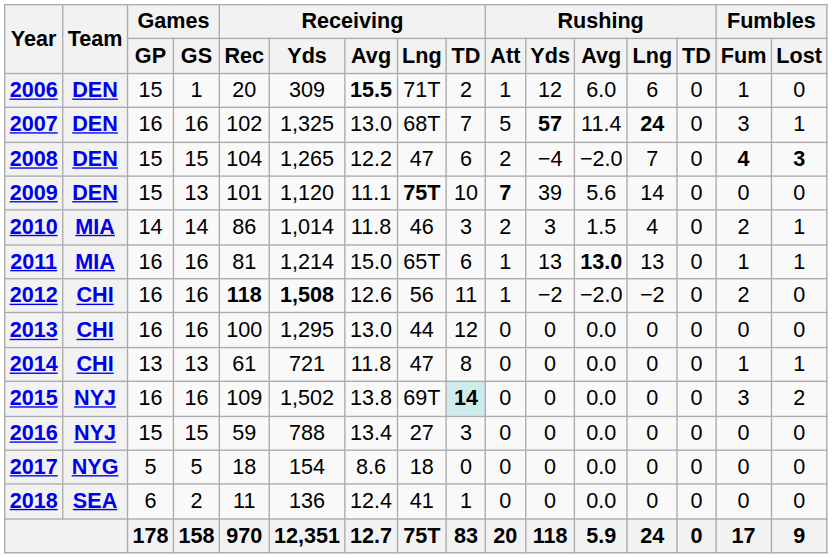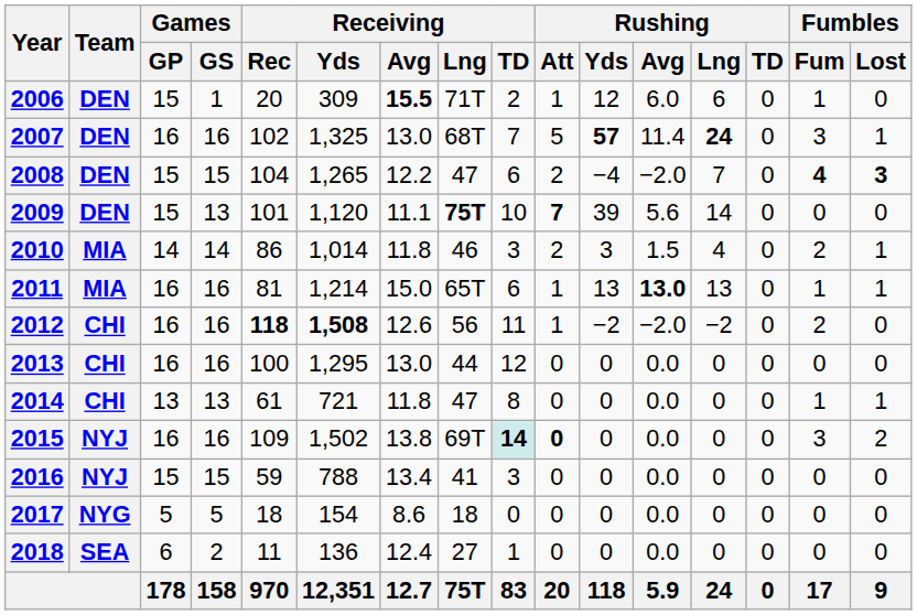 <table class=wikitable style="text-align:center;">
 <tr>
 <th rowspan="2">Year</th>
 <th rowspan="2">Team</th>
 <th colspan="2">Games</th>
 <th colspan="5">Receiving</th>
 <th colspan="5">Rushing</th>
 <th colspan="2">Fumbles</th>
 </tr>
 <tr>
 <th>GP</th>
 <th>GS</th>
 <th>Rec</th>
 <th>Yds</th>
 <th>Avg</th>
 <th>Lng</th>
 <th>TD</th>
 <th>Att</th>
 <th>Yds</th>
 <th>Avg</th>
 <th>Lng</th>
 <th>TD</th>
 <th>Fum</th>
 <th>Lost</th>
 </tr>
 <tr>
 <th><a href='#'>2006</a></th>
 <th><a href='#'>DEN</a></th>
 <td>15</td>
 <td>1</td>
 <td>20</td>
 <td>309</td>
 <td><strong>15.5</strong></td>
 <td>71T</td>
 <td>2</td>
 <td>1</td>
 <td>12</td>
 <td>6.0</td>
 <td>6</td>
 <td>0</td>
 <td>1</td>
 <td>0</td>
 </tr>
 <tr>
 <th><a href='#'>2007</a></th>
 <th><a href='#'>DEN</a></th>
 <td>16</td>
 <td>16</td>
 <td>102</td>
 <td>1,325</td>
 <td>13.0</td>
 <td>68T</td>
 <td>7</td>
 <td>5</td>
 <td><strong>57</strong></td>
 <td>11.4</td>
 <td><strong>24</strong></td>
 <td>0</td>
 <td>3</td>
 <td>1</td>
 </tr>
 <tr>
 <th><a href='#'>2008</a></th>
 <th><a href='#'>DEN</a></th>
 <td>15</td>
 <td>15</td>
 <td>104</td>
 <td>1,265</td>
 <td>12.2</td>
 <td>47</td>
 <td>6</td>
 <td>2</td>
 <td>−4</td>
 <td>−2.0</td>
 <td>7</td>
 <td>0</td>
 <td><strong>4</strong></td>
 <td><strong>3</strong></td>
 </tr>
 <tr>
 <th><a href='#'>2009</a></th>
 <th><a href='#'>DEN</a></th>
 <td>15</td>
 <td>13</td>
 <td>101</td>
 <td>1,120</td>
 <td>11.1</td>
 <td><strong>75T</strong></td>
 <td>10</td>
 <td><strong>7</strong></td>
 <td>39</td>
 <td>5.6</td>
 <td>14</td>
 <td>0</td>
 <td>0</td>
 <td>0</td>
 </tr>
 <tr>
 <th><a href='#'>2010</a></th>
 <th><a href='#'>MIA</a></th>
 <td>14</td>
 <td>14</td>
 <td>86</td>
 <td>1,014</td>
 <td>11.8</td>
 <td>46</td>
 <td>3</td>
 <td>2</td>
 <td>3</td>
 <td>1.5</td>
 <td>4</td>
 <td>0</td>
 <td>2</td>
 <td>1</td>
 </tr>
 <tr>
 <th><a href='#'>2011</a></th>
 <th><a href='#'>MIA</a></th>
 <td>16</td>
 <td>16</td>
 <td>81</td>
 <td>1,214</td>
 <td>15.0</td>
 <td>65T</td>
 <td>6</td>
 <td>1</td>
 <td>13</td>
 <td><strong>13.0</strong></td>
 <td>13</td>
 <td>0</td>
 <td>1</td>
 <td>1</td>
 </tr>
 <tr>
 <th><a href='#'>2012</a></th>
 <th><a href='#'>CHI</a></th>
 <td>16</td>
 <td>16</td>
 <td><strong>118</strong></td>
 <td><strong>1,508</strong></td>
 <td>12.6</td>
 <td>56</td>
 <td>11</td>
 <td>1</td>
 <td>−2</td>
 <td>−2.0</td>
 <td>−2</td>
 <td>0</td>
 <td>2</td>
 <td>0</td>
 </tr>
 <tr>
 <th><a href='#'>2013</a></th>
 <th><a href='#'>CHI</a></th>
 <td>16</td>
 <td>16</td>
 <td>100</td>
 <td>1,295</td>
 <td>13.0</td>
 <td>44</td>
 <td>12</td>
 <td>0</td>
 <td>0</td>
 <td>0.0</td>
 <td>0</td>
 <td>0</td>
 <td>0</td>
 <td>0</td>
 </tr>
 <tr>
 <th><a href='#'>2014</a></th>
 <th><a href='#'>CHI</a></th>
 <td>13</td>
 <td>13</td>
 <td>61</td>
 <td>721</td>
 <td>11.8</td>
 <td>47</td>
 <td>8</td>
 <td>0</td>
 <td>0</td>
 <td>0.0</td>
 <td>0</td>
 <td>0</td>
 <td>1</td>
 <td>1</td>
 </tr>
 <tr>
 <th><a href='#'>2015</a></th>
 <th><a href='#'>NYJ</a></th>
 <td>16</td>
 <td>16</td>
 <td>109</td>
 <td>1,502</td>
 <td>13.8</td>
 <td>69T</td>
 <td style="background:#cfecec"><strong>14</strong></td>
-<td>0</td>
+<td><strong>0</strong></td>
 <td>0</td>
 <td>0.0</td>
 <td>0</td>
 <td>0</td>
 <td>3</td>
 <td>2</td>
 </tr>
 <tr>
 <th><a href='#'>2016</a></th>
 <th><a href='#'>NYJ</a></th>
 <td>15</td>
 <td>15</td>
 <td>59</td>
 <td>788</td>
 <td>13.4</td>
-<td>27</td>
+<td>41</td>
 <td>3</td>
 <td>0</td>
 <td>0</td>
 <td>0.0</td>
 <td>0</td>
 <td>0</td>
 <td>0</td>
 <td>0</td>
 </tr>
 <tr>
 <th><a href='#'>2017</a></th>
 <th><a href='#'>NYG</a></th>
 <td>5</td>
 <td>5</td>
 <td>18</td>
 <td>154</td>
 <td>8.6</td>
 <td>18</td>
 <td>0</td>
 <td>0</td>
 <td>0</td>
 <td>0.0</td>
 <td>0</td>
 <td>0</td>
 <td>0</td>
 <td>0</td>
 </tr>
 <tr>
 <th><a href='#'>2018</a></th>
 <th><a href='#'>SEA</a></th>
 <td>6</td>
 <td>2</td>
 <td>11</td>
 <td>136</td>
 <td>12.4</td>
-<td>41</td>
+<td>27</td>
 <td>1</td>
 <td>0</td>
 <td>0</td>
 <td>0.0</td>
 <td>0</td>
 <td>0</td>
 <td>0</td>
 <td>0</td>
 </tr>
 <tr>
 <th colspan="2"></th>
 <th>178</th>
 <th>158</th>
 <th>970</th>
 <th>12,351</th>
 <th>12.7</th>
 <th>75T</th>
 <th>83</th>
 <th>20</th>
 <th>118</th>
 <th>5.9</th>
 <th>24</th>
 <th>0</th>
 <th>17</th>
 <th>9</th>
 </tr>
 </table>
